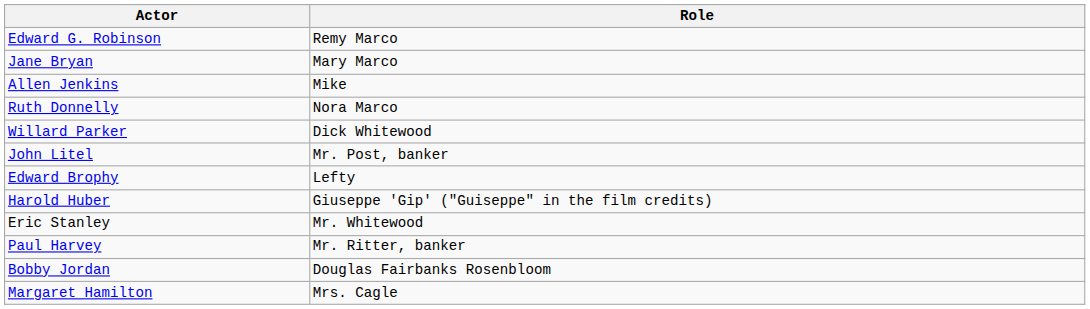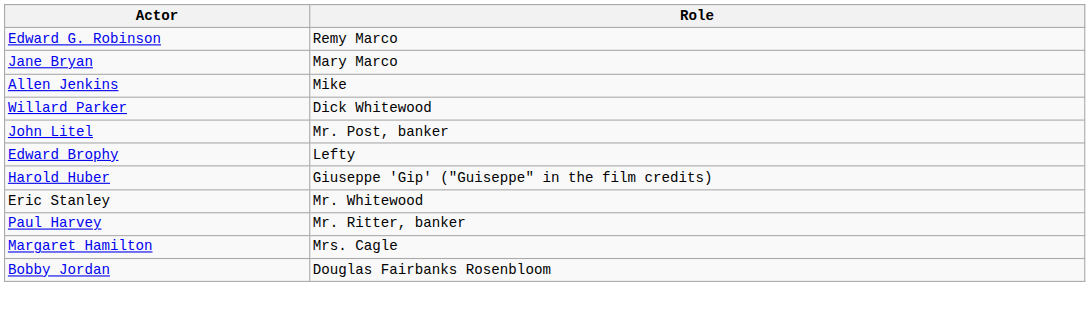 <table class="wikitable" width="50%">
 <tr bgcolor="#CCCCCC">
 <th>Actor</th>
 <th>Role</th>
 </tr>
 <tr>
 <td><a href='#'>Edward G. Robinson</a></td>
 <td>Remy Marco</td>
 </tr>
 <tr>
 <td><a href='#'>Jane Bryan</a></td>
 <td>Mary Marco</td>
 </tr>
 <tr>
 <td><a href='#'>Allen Jenkins</a></td>
 <td>Mike</td>
-</tr>
-<tr>
-<td><a href='#'>Ruth Donnelly</a></td>
-<td>Nora Marco</td>
 </tr>
 <tr>
 <td><a href='#'>Willard Parker</a></td>
 <td>Dick Whitewood</td>
 </tr>
 <tr>
 <td><a href='#'>John Litel</a></td>
 <td>Mr. Post, banker</td>
 </tr>
 <tr>
 <td><a href='#'>Edward Brophy</a></td>
 <td>Lefty</td>
 </tr>
 <tr>
 <td><a href='#'>Harold Huber</a></td>
 <td>Giuseppe 'Gip' ("Guiseppe" in the film credits)</td>
 </tr>
 <tr>
 <td>Eric Stanley</td>
 <td>Mr. Whitewood</td>
 </tr>
 <tr>
 <td><a href='#'>Paul Harvey</a></td>
 <td>Mr. Ritter, banker</td>
 </tr>
 <tr>
+<td><a href='#'>Margaret Hamilton</a></td>
+<td>Mrs. Cagle</td>
+</tr>
+<tr>
 <td><a href='#'>Bobby Jordan</a></td>
 <td>Douglas Fairbanks Rosenbloom</td>
 </tr>
-<tr>
-<td><a href='#'>Margaret Hamilton</a></td>
-<td>Mrs. Cagle</td>
-</tr>
 </table>
